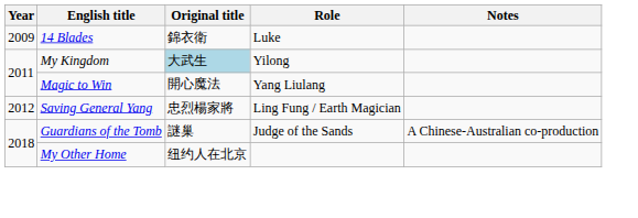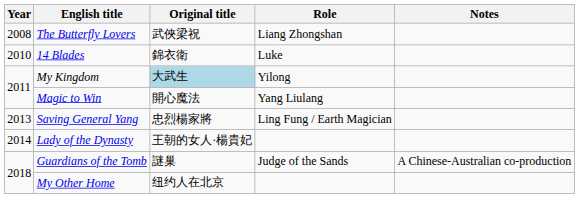 <table class="wikitable sortable">
 <tr>
 <th>Year</th>
 <th>English title</th>
 <th>Original title</th>
 <th>Role</th>
 <th class="unsortable">Notes</th>
 </tr>
 <tr>
-<td>2009</td>
+<td>2008</td>
+<td><em><a href='#'>The Butterfly Lovers</a></em></td>
+<td>武俠梁祝</td>
+<td>Liang Zhongshan</td>
+<td></td>
+</tr>
+<tr>
+<td>2010</td>
 <td><em><a href='#'>14 Blades</a></em></td>
 <td>錦衣衛</td>
 <td>Luke</td>
 <td></td>
 </tr>
 <tr>
 <td rowspan=2>2011</td>
 <td><em>My Kingdom</em></td>
 <td style="background: lightblue;">大武生</td>
 <td>Yilong</td>
 <td></td>
 </tr>
 <tr>
 <td><em><a href='#'>Magic to Win</a></em></td>
 <td>開心魔法</td>
 <td>Yang Liulang</td>
 <td></td>
 </tr>
 <tr>
-<td>2012</td>
+<td>2013</td>
 <td><em><a href='#'>Saving General Yang</a></em></td>
 <td>忠烈楊家將</td>
 <td>Ling Fung / Earth Magician</td>
+<td></td>
+</tr>
+<tr>
+<td>2014</td>
+<td><em><a href='#'>Lady of the Dynasty</a></em></td>
+<td>王朝的女人·楊貴妃</td>
+<td></td>
 <td></td>
 </tr>
 <tr>
 <td rowspan=2>2018</td>
 <td><em><a href='#'>Guardians of the Tomb</a></em></td>
 <td>謎巢</td>
 <td>Judge of the Sands</td>
 <td>A Chinese-Australian co-production</td>
 </tr>
 <tr>
 <td><em><a href='#'>My Other Home</a></em></td>
 <td>纽约人在北京</td>
 <td></td>
 <td></td>
 </tr>
 </table>
